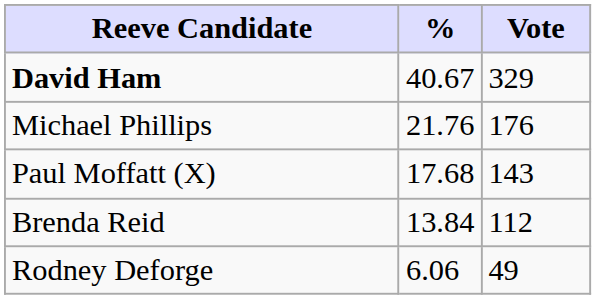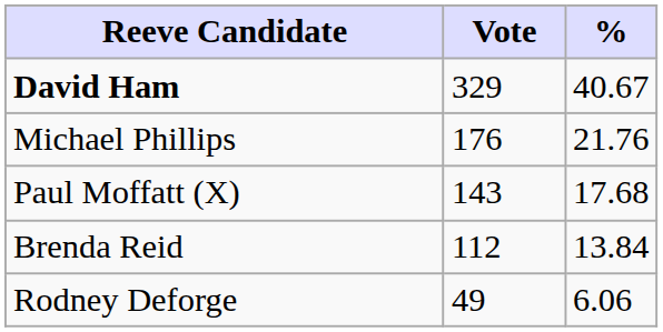 <table class="wikitable">
 <tr>
 <th style="background:#ddf; width:200px;">Reeve Candidate</th>
+<th style="background:#ddf; width:50px;">Vote</th>
 <th style="background:#ddf; width:30px;">%</th>
-<th style="background:#ddf; width:50px;">Vote</th>
 </tr>
 <tr>
 <td><strong>David Ham</strong></td>
+<td>329</td>
 <td>40.67</td>
-<td>329</td>
 </tr>
 <tr>
 <td>Michael Phillips</td>
+<td>176</td>
 <td>21.76</td>
-<td>176</td>
 </tr>
 <tr>
 <td>Paul Moffatt (X)</td>
+<td>143</td>
 <td>17.68</td>
-<td>143</td>
 </tr>
 <tr>
 <td>Brenda Reid</td>
+<td>112</td>
 <td>13.84</td>
-<td>112</td>
 </tr>
 <tr>
 <td>Rodney Deforge</td>
+<td>49</td>
 <td>6.06</td>
-<td>49</td>
 </tr>
 </table>
